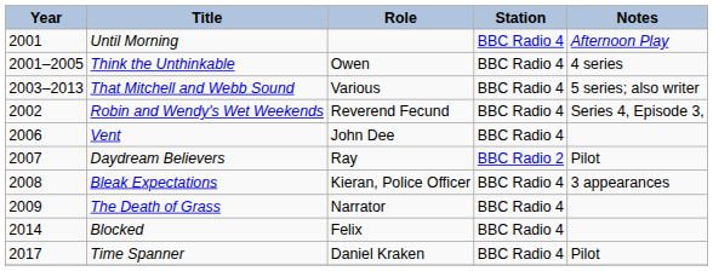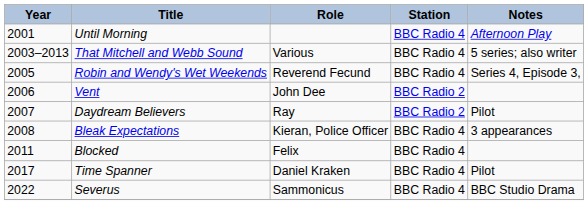 <table class="wikitable" style="font-size: 95%;">
 <tr>
 <th style="background:#B0C4DE;">Year</th>
 <th style="background:#B0C4DE;">Title</th>
 <th style="background:#B0C4DE;">Role</th>
 <th style="background:#B0C4DE;">Station</th>
 <th style="background:#B0C4DE;">Notes</th>
 </tr>
 <tr>
 <td>2001</td>
 <td><em>Until Morning</em></td>
 <td></td>
 <td><a href='#'>BBC Radio 4</a></td>
 <td><em><a href='#'>Afternoon Play</a></em></td>
 </tr>
 <tr>
-<td>2001–2005</td>
-<td><em><a href='#'>Think the Unthinkable</a></em></td>
-<td>Owen</td>
-<td>BBC Radio 4</td>
-<td>4 series</td>
-</tr>
-<tr>
 <td>2003–2013</td>
 <td><em><a href='#'>That Mitchell and Webb Sound</a></em></td>
 <td>Various</td>
 <td>BBC Radio 4</td>
 <td>5 series; also writer</td>
 </tr>
 <tr>
-<td>2002</td>
+<td>2005</td>
 <td><em><a href='#'>Robin and Wendy's Wet Weekends</a></em></td>
 <td>Reverend Fecund</td>
 <td>BBC Radio 4</td>
 <td>Series 4, Episode 3,</td>
 </tr>
 <tr>
 <td>2006</td>
 <td><em><a href='#'>Vent</a></em></td>
 <td>John Dee</td>
-<td>BBC Radio 4</td>
+<td><a href='#'>BBC Radio 2</a></td>
 <td></td>
 </tr>
 <tr>
 <td>2007</td>
 <td><em>Daydream Believers</em></td>
 <td>Ray</td>
 <td><a href='#'>BBC Radio 2</a></td>
 <td>Pilot</td>
 </tr>
 <tr>
 <td>2008</td>
 <td><em><a href='#'>Bleak Expectations</a></em></td>
 <td>Kieran, Police Officer</td>
 <td>BBC Radio 4</td>
 <td>3 appearances</td>
 </tr>
 <tr>
-<td>2009</td>
-<td><em><a href='#'>The Death of Grass</a></em></td>
-<td>Narrator</td>
-<td>BBC Radio 4</td>
-<td></td>
-</tr>
-<tr>
-<td>2014</td>
+<td>2011</td>
 <td><em>Blocked</em></td>
 <td>Felix</td>
 <td>BBC Radio 4</td>
 <td></td>
 </tr>
 <tr>
 <td>2017</td>
 <td><em>Time Spanner</em></td>
 <td>Daniel Kraken</td>
 <td>BBC Radio 4</td>
 <td>Pilot</td>
 </tr>
 <tr>
+<td>2022</td>
+<td><em>Severus</em></td>
+<td>Sammonicus</td>
+<td>BBC Radio 4</td>
+<td>BBC Studio Drama</td>
+</tr>
+<tr>
 </tr>
 </table>
